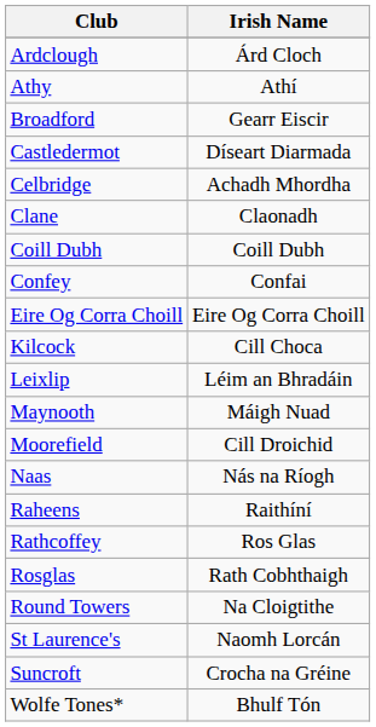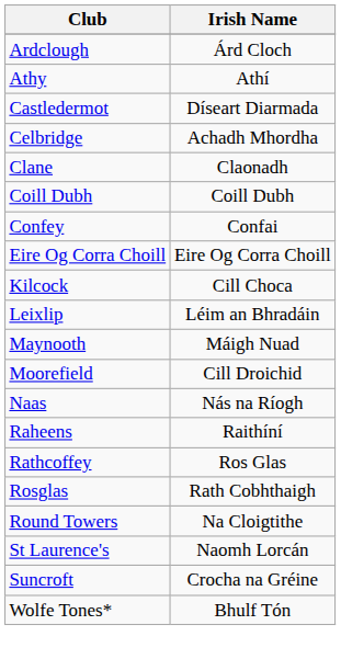 <table class="wikitable sortable" style="text-align:center;">
 <tr>
 <th>Club<br></th>
 <th>Irish Name<br></th>
 </tr>
 <tr>
 </tr>
 <tr>
 <td style="text-align:left;"> <a href='#'>Ardclough</a></td>
 <td>Árd Cloch</td>
 </tr>
 <tr>
 <td style="text-align:left;"> <a href='#'>Athy</a></td>
 <td>Athí</td>
-</tr>
-<tr>
-<td style="text-align:left;"> <a href='#'>Broadford</a></td>
-<td>Gearr Eiscir</td>
 </tr>
 <tr>
 <td style="text-align:left;"> <a href='#'>Castledermot</a></td>
 <td>Díseart Diarmada</td>
 </tr>
 <tr>
 <td style="text-align:left;"> <a href='#'>Celbridge</a></td>
 <td>Achadh Mhordha</td>
 </tr>
 <tr>
 <td style="text-align:left;"> <a href='#'>Clane</a></td>
 <td>Claonadh</td>
 </tr>
 <tr>
 <td style="text-align:left;">  <a href='#'>Coill Dubh</a></td>
 <td>Coill Dubh</td>
 </tr>
 <tr>
 <td style="text-align:left;"> <a href='#'>Confey</a></td>
 <td>Confai</td>
 </tr>
 <tr>
 <td style="text-align:left;">  <a href='#'>Eire Og Corra Choill</a></td>
 <td>Eire Og Corra Choill</td>
 </tr>
 <tr>
 <td style="text-align:left;"> <a href='#'>Kilcock</a></td>
 <td>Cill Choca</td>
 </tr>
 <tr>
 <td style="text-align:left;">  <a href='#'>Leixlip</a></td>
 <td>Léim an Bhradáin</td>
 </tr>
 <tr>
 <td style="text-align:left;"> <a href='#'>Maynooth</a></td>
 <td>Máigh Nuad</td>
 </tr>
 <tr>
 <td style="text-align:left;"> <a href='#'>Moorefield</a></td>
 <td>Cill Droichid</td>
 </tr>
 <tr>
 <td style="text-align:left;"> <a href='#'>Naas</a></td>
 <td>Nás na Ríogh</td>
 </tr>
 <tr>
 <td style="text-align:left;"> <a href='#'>Raheens</a></td>
 <td>Raithíní</td>
 </tr>
 <tr>
 <td style="text-align:left;"> <a href='#'>Rathcoffey</a></td>
 <td>Ros Glas</td>
 </tr>
 <tr>
 <td style="text-align:left;">  <a href='#'>Rosglas</a></td>
 <td>Rath Cobhthaigh</td>
 </tr>
 <tr>
 <td style="text-align:left;"> <a href='#'>Round Towers</a></td>
 <td>Na Cloigtithe</td>
 </tr>
 <tr>
 <td style="text-align:left;"> <a href='#'>St Laurence's</a></td>
 <td>Naomh Lorcán</td>
 </tr>
 <tr>
 <td style="text-align:left;"> <a href='#'>Suncroft</a></td>
 <td>Crocha na Gréine</td>
 </tr>
 <tr>
 <td style="text-align:left;">Wolfe Tones*</td>
 <td>Bhulf Tón</td>
 </tr>
 </table>
